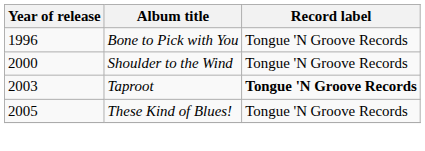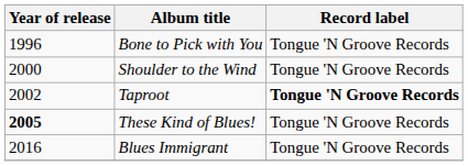 <table class="wikitable sortable">
 <tr>
 <th>Year of release</th>
 <th>Album title</th>
 <th>Record label</th>
 </tr>
 <tr>
 <td>1996</td>
 <td><em>Bone to Pick with You</em></td>
 <td>Tongue 'N Groove Records</td>
 </tr>
 <tr>
 <td>2000</td>
 <td><em>Shoulder to the Wind</em></td>
 <td>Tongue 'N Groove Records</td>
 </tr>
 <tr>
-<td>2003</td>
+<td>2002</td>
 <td><em>Taproot</em></td>
 <td><strong>Tongue 'N Groove Records</strong></td>
 </tr>
 <tr>
-<td>2005</td>
+<td><strong>2005</strong></td>
 <td><em>These Kind of Blues!</em></td>
+<td>Tongue 'N Groove Records</td>
+</tr>
+<tr>
+<td>2016</td>
+<td><em>Blues Immigrant</em></td>
 <td>Tongue 'N Groove Records</td>
 </tr>
 <tr>
 </tr>
 </table>
